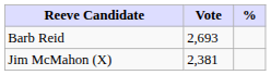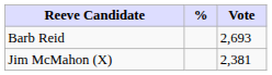 <table class="wikitable">
 <tr>
 <th style="background:#ddf; width:200px;">Reeve Candidate </th>
+<th style="background:#ddf; width:30px;">%</th>
 <th style="background:#ddf; width:50px;">Vote</th>
-<th style="background:#ddf; width:30px;">%</th>
 </tr>
 <tr>
 <td>Barb Reid</td>
+<td></td>
 <td>2,693</td>
-<td></td>
 </tr>
 <tr>
 <td>Jim McMahon (X)</td>
+<td></td>
 <td>2,381</td>
-<td></td>
 </tr>
 </table>
